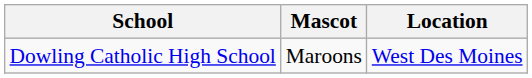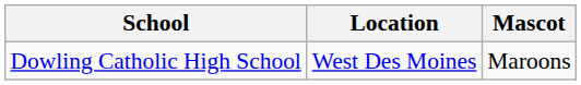 <table class="wikitable" border="1">
 <tr>
 <th>School</th>
+<th>Location</th>
 <th>Mascot</th>
-<th>Location</th>
 </tr>
 <tr>
 <td><a href='#'>Dowling Catholic High School</a></td>
+<td><a href='#'>West Des Moines</a></td>
 <td>Maroons</td>
-<td><a href='#'>West Des Moines</a></td>
 </tr>
 </table>
